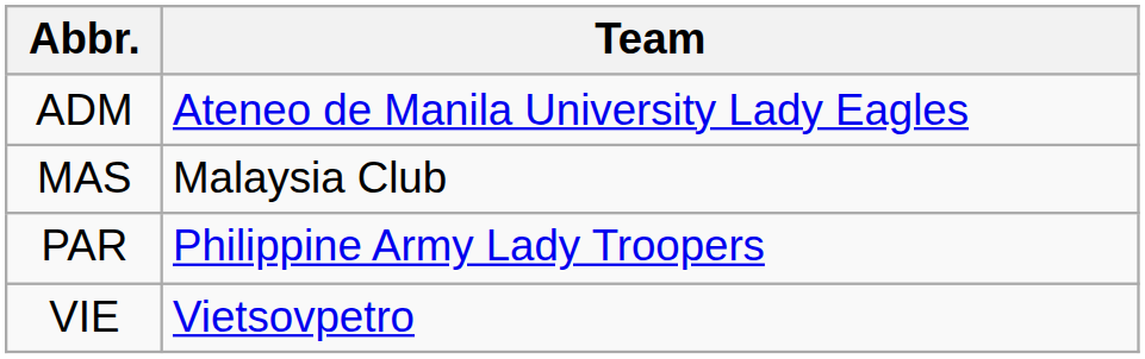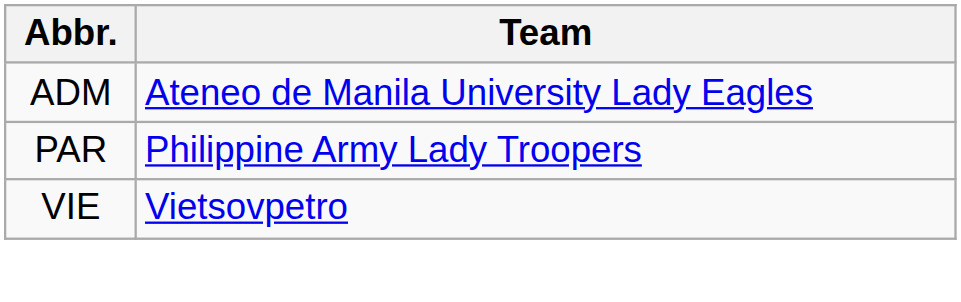 <table class="wikitable" style="text-align: center;">
 <tr>
 <th width=50>Abbr.</th>
 <th width=350>Team</th>
 </tr>
 <tr>
 <td>ADM</td>
 <td style="text-align:left;"> <a href='#'>Ateneo de Manila University Lady Eagles</a></td>
 </tr>
 <tr>
-<td>MAS</td>
-<td style="text-align:left;"> Malaysia Club</td>
-</tr>
-<tr>
 <td>PAR</td>
 <td style="text-align:left;"> <a href='#'>Philippine Army Lady Troopers</a></td>
 </tr>
 <tr>
 <td>VIE</td>
 <td style="text-align:left;"> <a href='#'>Vietsovpetro</a></td>
 </tr>
 </table>
